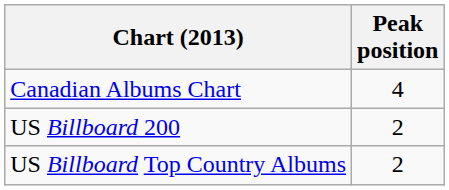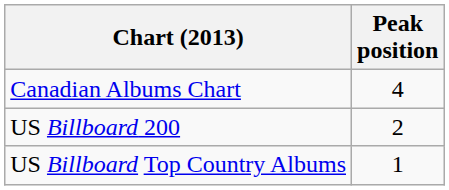 <table class="wikitable sortable">
 <tr>
 <th>Chart (2013)</th>
 <th>Peak<br>position</th>
 </tr>
 <tr>
 <td><a href='#'>Canadian Albums Chart</a></td>
 <td style="text-align:center;">4</td>
 </tr>
 <tr>
 <td>US <a href='#'><em>Billboard</em> 200</a></td>
 <td style="text-align:center;">2</td>
 </tr>
 <tr>
 <td>US <em><a href='#'>Billboard</a></em> <a href='#'>Top Country Albums</a></td>
-<td style="text-align:center;">2</td>
+<td style="text-align:center;">1</td>
 </tr>
 </table>
